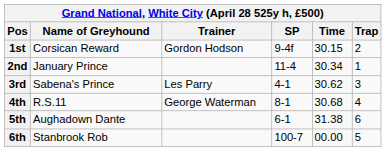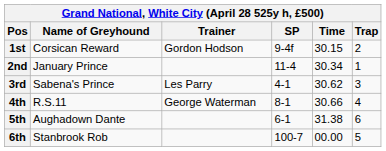 <table class="wikitable">
 <tr>
 <th colspan="6"><a href='#'>Grand National</a>, <a href='#'>White City</a> (April 28 525y h, £500)</th>
 </tr>
 <tr>
 <th width=30>Pos</th>
 <th width=180>Name of Greyhound</th>
 <th width=150>Trainer</th>
 <th width=50>SP</th>
 <th width=50>Time</th>
 <th width=30>Trap</th>
 </tr>
 <tr>
 <th>1st</th>
 <td>Corsican Reward</td>
 <td>Gordon Hodson</td>
 <td>9-4f</td>
 <td>30.15</td>
 <td>2</td>
 </tr>
 <tr>
 <th>2nd</th>
 <td>January Prince</td>
 <td></td>
 <td>11-4</td>
 <td>30.34</td>
 <td>1</td>
 </tr>
 <tr>
 <th>3rd</th>
 <td>Sabena's Prince</td>
 <td>Les Parry</td>
 <td>4-1</td>
 <td>30.62</td>
 <td>3</td>
 </tr>
 <tr>
 <th>4th</th>
 <td>R.S.11</td>
 <td>George Waterman</td>
 <td>8-1</td>
-<td>30.68</td>
+<td>30.66</td>
 <td>4</td>
 </tr>
 <tr>
 <th>5th</th>
 <td>Aughadown Dante</td>
 <td></td>
 <td>6-1</td>
 <td>31.38</td>
 <td>6</td>
 </tr>
 <tr>
 <th>6th</th>
 <td>Stanbrook Rob</td>
 <td></td>
 <td>100-7</td>
 <td>00.00</td>
 <td>5</td>
 </tr>
 </table>
